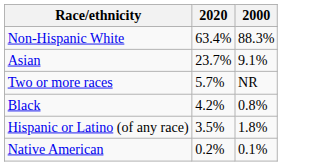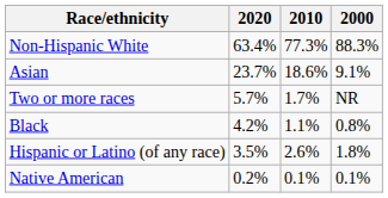 <table class="wikitable">
 <tr>
 <th>Race/ethnicity</th>
 <th>2020</th>
+<th>2010</th>
 <th>2000</th>
 </tr>
 <tr>
 <td><a href='#'>Non-Hispanic White</a></td>
 <td>63.4%</td>
+<td>77.3%</td>
 <td>88.3%</td>
 </tr>
 <tr>
 <td><a href='#'>Asian</a></td>
 <td>23.7%</td>
+<td>18.6%</td>
 <td>9.1%</td>
 </tr>
 <tr>
 <td><a href='#'>Two or more races</a></td>
 <td>5.7%</td>
+<td>1.7%</td>
 <td>NR</td>
 </tr>
 <tr>
 <td><a href='#'>Black</a></td>
 <td>4.2%</td>
+<td>1.1%</td>
 <td>0.8%</td>
 </tr>
 <tr>
 <td><a href='#'>Hispanic or Latino</a> (of any race)</td>
 <td>3.5%</td>
+<td>2.6%</td>
 <td>1.8%</td>
 </tr>
 <tr>
 <td><a href='#'>Native American</a></td>
 <td>0.2%</td>
 <td>0.1%</td>
+<td>0.1%</td>
 </tr>
 </table>
